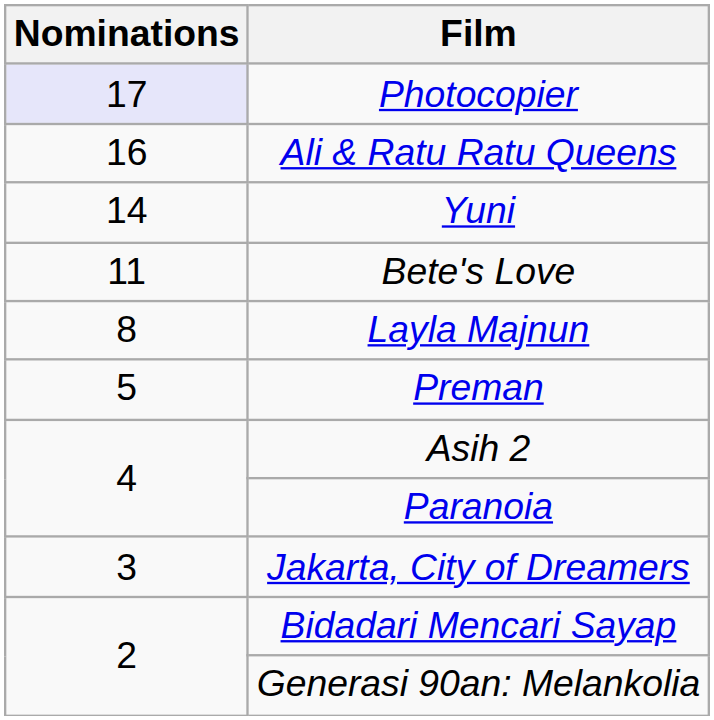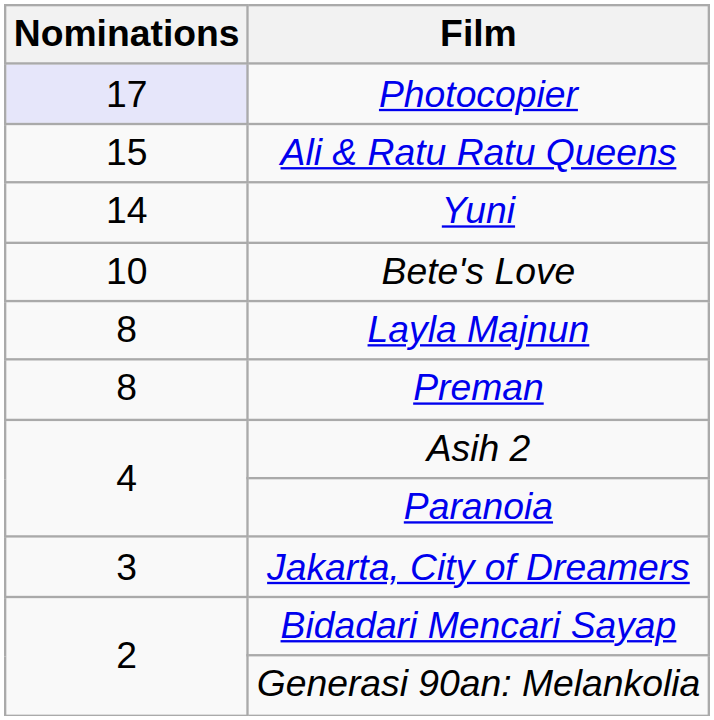 <table class="wikitable plainrowheaders" style="text-align:center;">
 <tr>
 <th scope="col" style="width:55px;">Nominations</th>
 <th scope="col" style="text-align:center;">Film</th>
 </tr>
 <tr>
 <td scope="row" style="background: lavender; text-align:center">17</td>
 <td><em><a href='#'>Photocopier</a></em></td>
 </tr>
 <tr>
-<td>16</td>
+<td>15</td>
 <td><em><a href='#'>Ali & Ratu Ratu Queens</a></em></td>
 </tr>
 <tr>
 <td>14</td>
 <td><em><a href='#'>Yuni</a></em></td>
 </tr>
 <tr>
-<td scope="row" style="text-align:center">11</td>
+<td scope="row" style="text-align:center">10</td>
 <td><em>Bete's Love</em></td>
 </tr>
 <tr>
 <td>8</td>
 <td><em><a href='#'>Layla Majnun</a></em></td>
 </tr>
 <tr>
-<td>5</td>
+<td>8</td>
 <td><em><a href='#'>Preman</a></em></td>
 </tr>
 <tr>
 <td rowspan="2">4</td>
 <td><em>Asih 2</em></td>
 </tr>
 <tr>
 <td><em><a href='#'>Paranoia</a></em></td>
 </tr>
 <tr>
 <td>3</td>
 <td><em><a href='#'>Jakarta, City of Dreamers</a></em></td>
 </tr>
 <tr>
 <td rowspan="2">2</td>
 <td><em><a href='#'>Bidadari Mencari Sayap</a></em></td>
 </tr>
 <tr>
 <td><em>Generasi 90an:  Melankolia</em></td>
 </tr>
 </table>
